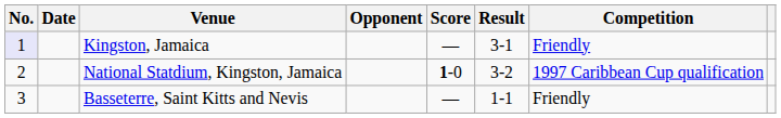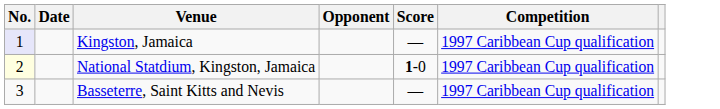 <table class="wikitable sortable">
 <tr>
 <th scope="col">No.</th>
 <th scope="col">Date</th>
 <th scope="col">Venue</th>
 <th scope="col">Opponent</th>
 <th scope="col">Score</th>
-<th scope="col">Result</th>
 <th scope="col">Competition</th>
 <th scope="col" class="unsortable"></th>
 </tr>
 <tr>
 <td style="background: lavender; text-align:center">1</td>
 <td></td>
 <td><a href='#'>Kingston</a>, Jamaica</td>
 <td></td>
 <td style="text-align:center">—</td>
-<td style="text-align:center">3-1</td>
-<td><a href='#'>Friendly</a></td>
+<td><a href='#'>1997 Caribbean Cup qualification</a></td>
 <td></td>
 </tr>
 <tr>
-<td style="text-align:center">2</td>
+<td style="background: lightyellow; text-align:center">2</td>
 <td></td>
 <td><a href='#'>National Statdium</a>, Kingston, Jamaica</td>
 <td></td>
 <td style="text-align:center"><strong>1</strong>-0</td>
-<td style="text-align:center">3-2</td>
 <td><a href='#'>1997 Caribbean Cup qualification</a></td>
 <td></td>
 </tr>
 <tr>
 <td style="text-align:center">3</td>
 <td></td>
 <td><a href='#'>Basseterre</a>, Saint Kitts and Nevis</td>
 <td></td>
 <td style="text-align:center">—</td>
-<td style="text-align:center">1-1</td>
-<td>Friendly</td>
+<td><a href='#'>1997 Caribbean Cup qualification</a></td>
 <td></td>
 </tr>
 </table>
